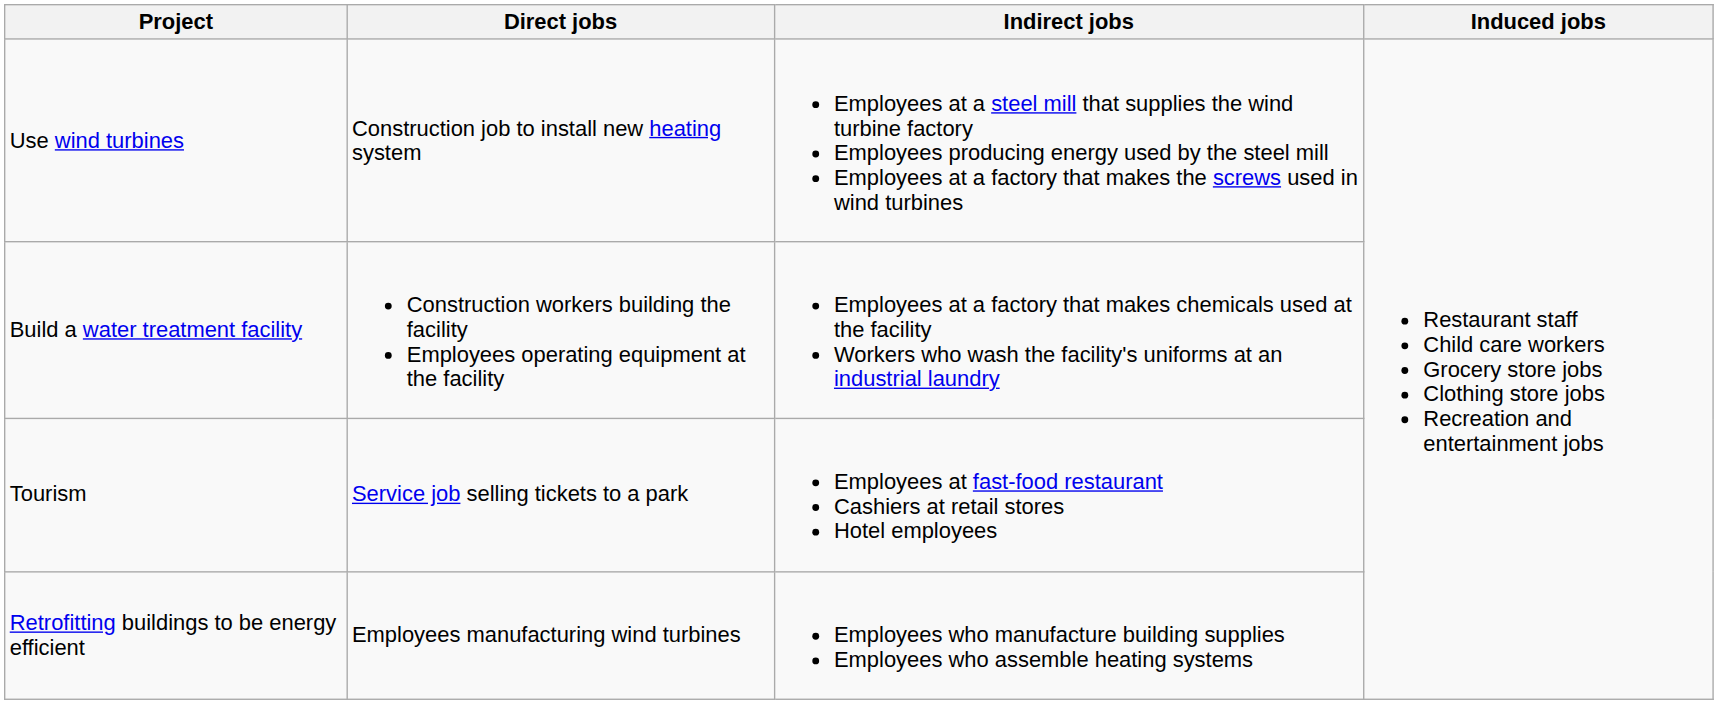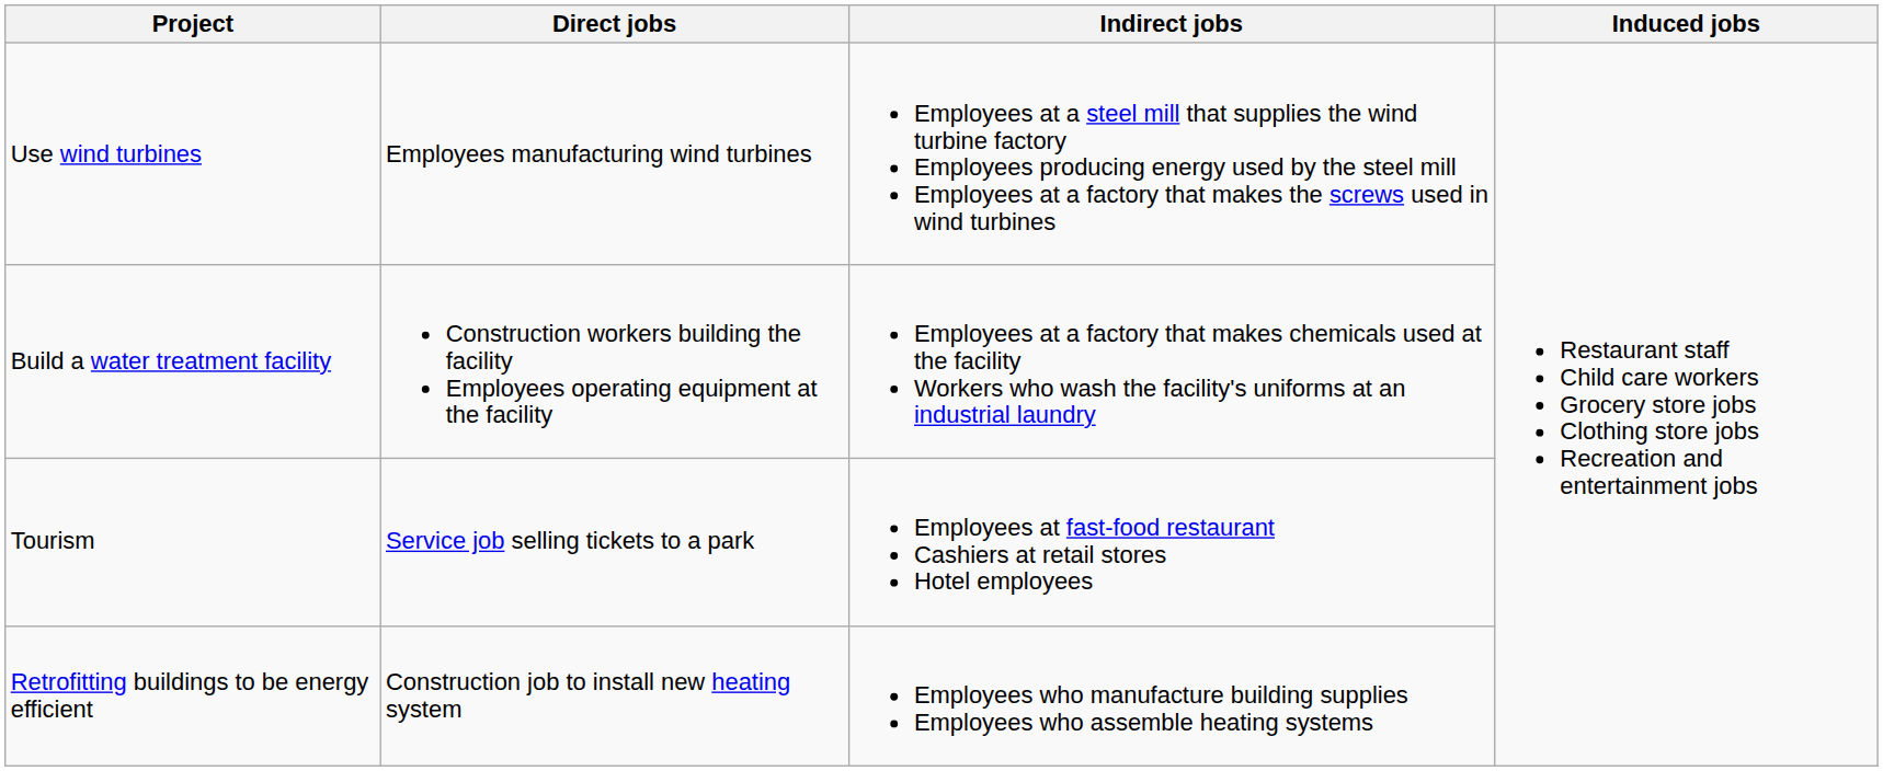 <table class="wikitable">
 <tr>
 <th>Project</th>
 <th>Direct jobs</th>
 <th>Indirect jobs</th>
 <th>Induced jobs</th>
 </tr>
 <tr>
 <td>Use <a href='#'>wind turbines</a></td>
-<td>Construction job to install new <a href='#'>heating</a> system</td>
+<td>Employees manufacturing wind turbines</td>
 <td><br><ul><li>Employees at a <a href='#'>steel mill</a> that supplies the wind turbine factory</li><li>Employees producing energy used by the steel mill</li><li>Employees at a factory that makes the <a href='#'>screws</a> used in wind turbines</li></ul></td>
 <td rowspan="4"><br><ul><li>Restaurant staff</li><li>Child care workers</li><li>Grocery store jobs</li><li>Clothing store jobs</li><li>Recreation and entertainment jobs</li></ul></td>
 </tr>
 <tr>
 <td>Build a <a href='#'>water treatment facility</a></td>
 <td><br><ul><li>Construction workers building the facility</li><li>Employees operating equipment at the facility</li></ul></td>
 <td><br><ul><li>Employees at a factory that makes chemicals used at the facility</li><li>Workers who wash the facility's uniforms at an <a href='#'>industrial laundry</a></li></ul></td>
 </tr>
 <tr>
 <td>Tourism</td>
 <td><a href='#'>Service job</a> selling tickets to a park</td>
 <td><br><ul><li>Employees at <a href='#'>fast-food restaurant</a></li><li>Cashiers at retail stores</li><li>Hotel employees</li></ul></td>
 </tr>
 <tr>
 <td><a href='#'>Retrofitting</a> buildings to be energy efficient</td>
-<td>Employees manufacturing wind turbines</td>
+<td>Construction job to install new <a href='#'>heating</a> system</td>
 <td><br><ul><li>Employees who manufacture building supplies</li><li>Employees who assemble heating systems</li></ul></td>
 </tr>
 </table>
